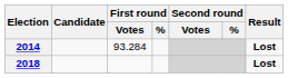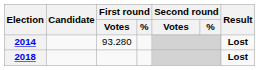 <table class=wikitable style=text-align:center>
 <tr>
 <th rowspan="2"><strong>Election</strong></th>
 <th rowspan="2">Candidate</th>
 <th colspan="2" scope="col">First round</th>
 <th colspan="2">Second round</th>
 <th rowspan="2">Result</th>
 </tr>
 <tr>
 <th><strong>Votes</strong></th>
 <th><strong>%</strong></th>
 <th><strong>Votes</strong></th>
 <th><strong>%</strong></th>
 </tr>
 <tr>
 <th><a href='#'>2014</a></th>
 <td></td>
-<td>93.284</td>
+<td>93.280</td>
 <td></td>
 <td bgcolor=lightgrey colspan=2></td>
 <td><strong>Lost</strong> </td>
 </tr>
 <tr>
 <th><a href='#'>2018</a></th>
 <td></td>
 <td></td>
 <td></td>
 <td bgcolor=lightgrey colspan=2></td>
 <td><strong>Lost</strong> </td>
 </tr>
 </table>
